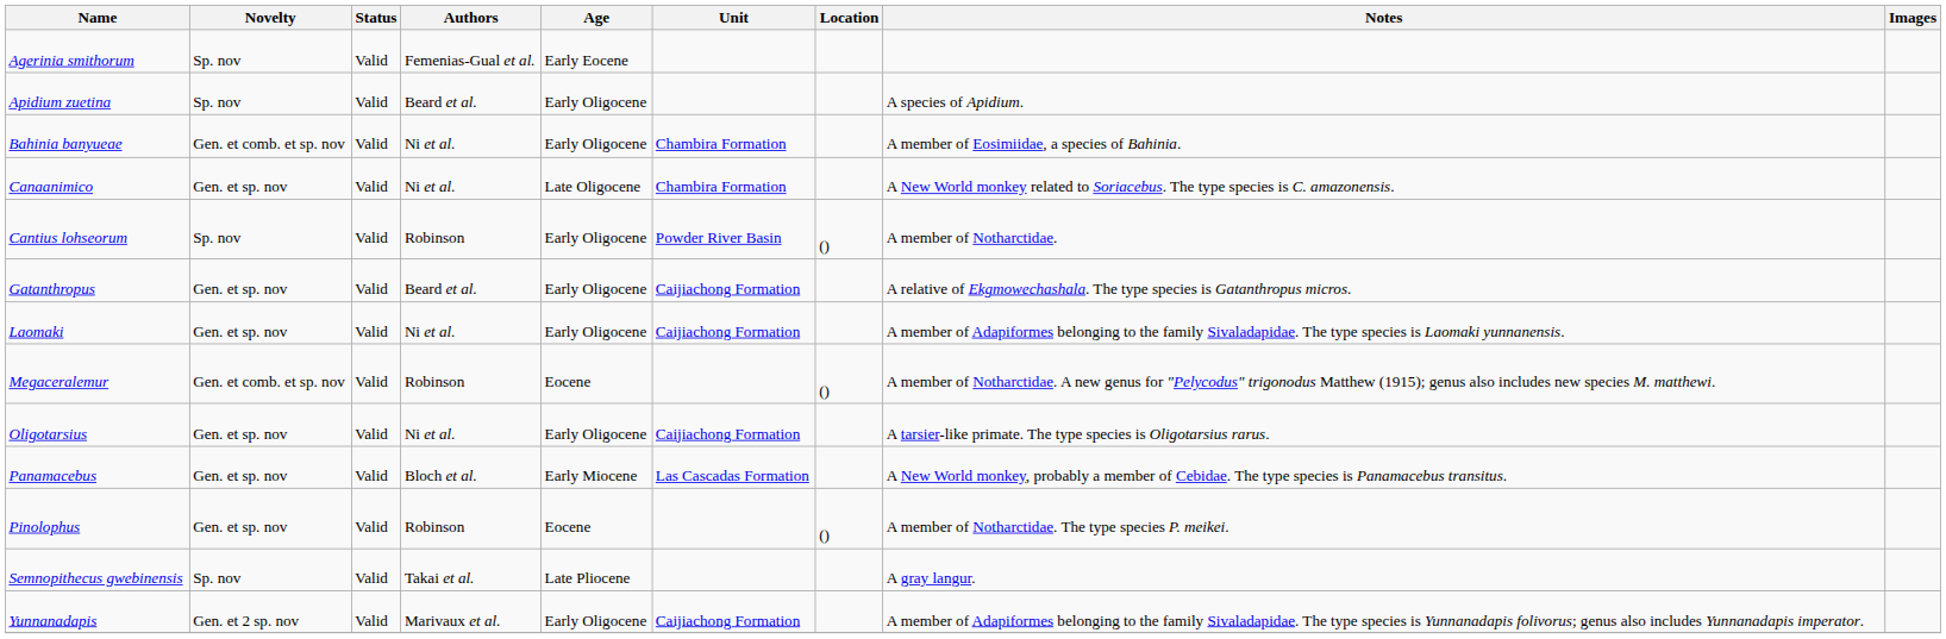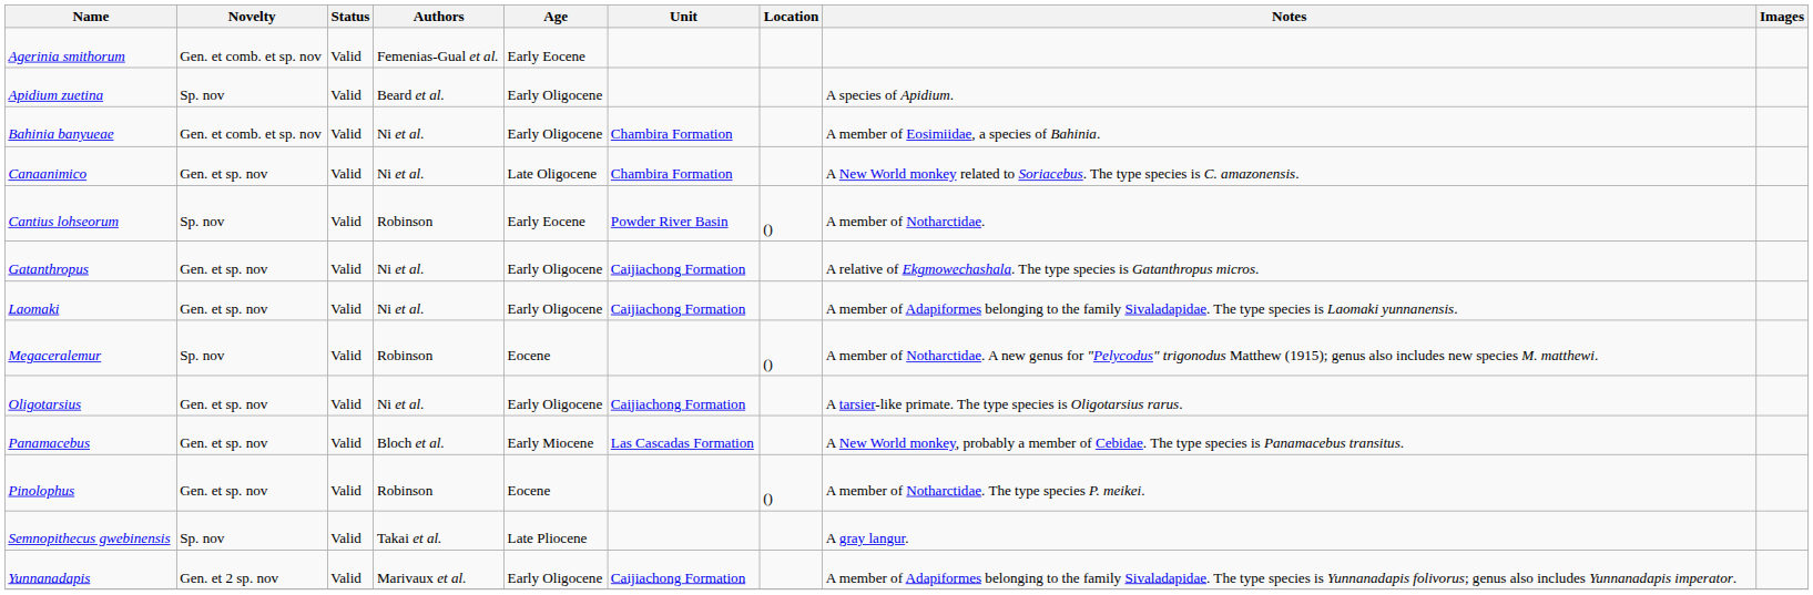 <table class="wikitable sortable" align="center" width="100%">
 <tr>
 <th>Name</th>
 <th>Novelty</th>
 <th>Status</th>
 <th>Authors</th>
 <th>Age</th>
 <th>Unit</th>
 <th>Location</th>
 <th>Notes</th>
 <th>Images</th>
 </tr>
 <tr>
 <td><br><em><a href='#'>Agerinia smithorum</a></em></td>
-<td><br>Sp. nov</td>
+<td><br>Gen. et comb. et sp. nov</td>
 <td><br>Valid</td>
 <td><br>Femenias-Gual <em>et al.</em></td>
 <td><br>Early Eocene</td>
 <td></td>
 <td><br></td>
 <td></td>
 <td></td>
 </tr>
 <tr>
 <td><br><em><a href='#'>Apidium zuetina</a></em></td>
 <td><br>Sp. nov</td>
 <td><br>Valid</td>
 <td><br>Beard <em>et al.</em></td>
 <td><br>Early Oligocene</td>
 <td></td>
 <td><br></td>
 <td><br>A species of <em>Apidium</em>.</td>
 <td></td>
 </tr>
 <tr>
 <td><br><em><a href='#'>Bahinia banyueae</a></em></td>
 <td><br>Gen. et comb. et sp. nov</td>
 <td><br>Valid</td>
 <td><br>Ni <em>et al.</em></td>
 <td><br>Early Oligocene</td>
 <td><br><a href='#'>Chambira Formation</a></td>
 <td><br></td>
 <td><br>A member of <a href='#'>Eosimiidae</a>, a species of <em>Bahinia</em>.</td>
 <td></td>
 </tr>
 <tr>
 <td><br><em><a href='#'>Canaanimico</a></em></td>
 <td><br>Gen. et sp. nov</td>
 <td><br>Valid</td>
 <td><br>Ni <em>et al.</em></td>
 <td><br>Late Oligocene</td>
 <td><br><a href='#'>Chambira Formation</a></td>
 <td><br></td>
 <td><br>A <a href='#'>New World monkey</a> related to <em><a href='#'>Soriacebus</a></em>. The type species is <em>C. amazonensis</em>.</td>
 <td></td>
 </tr>
 <tr>
 <td><br><em><a href='#'>Cantius lohseorum</a></em></td>
 <td><br>Sp. nov</td>
 <td><br>Valid</td>
 <td><br>Robinson</td>
-<td><br>Early Oligocene</td>
+<td><br>Early Eocene</td>
 <td><br><a href='#'>Powder River Basin</a></td>
 <td><br><br>()</td>
 <td><br>A member of <a href='#'>Notharctidae</a>.</td>
 <td></td>
 </tr>
 <tr>
 <td><br><em><a href='#'>Gatanthropus</a></em></td>
 <td><br>Gen. et sp. nov</td>
 <td><br>Valid</td>
-<td><br>Beard <em>et al.</em></td>
+<td><br>Ni <em>et al.</em></td>
 <td><br>Early Oligocene</td>
 <td><br><a href='#'>Caijiachong Formation</a></td>
 <td><br></td>
 <td><br>A relative of <em><a href='#'>Ekgmowechashala</a></em>. The type species is <em>Gatanthropus micros</em>.</td>
 <td></td>
 </tr>
 <tr>
 <td><br><em><a href='#'>Laomaki</a></em></td>
 <td><br>Gen. et sp. nov</td>
 <td><br>Valid</td>
 <td><br>Ni <em>et al.</em></td>
 <td><br>Early Oligocene</td>
 <td><br><a href='#'>Caijiachong Formation</a></td>
 <td><br></td>
 <td><br>A member of <a href='#'>Adapiformes</a> belonging to the family <a href='#'>Sivaladapidae</a>. The type species is <em>Laomaki yunnanensis</em>.</td>
 <td></td>
 </tr>
 <tr>
 <td><br><em><a href='#'>Megaceralemur</a></em></td>
-<td><br>Gen. et comb. et sp. nov</td>
+<td><br>Sp. nov</td>
 <td><br>Valid</td>
 <td><br>Robinson</td>
 <td><br>Eocene</td>
 <td></td>
 <td><br><br>()</td>
 <td><br>A member of <a href='#'>Notharctidae</a>. A new genus for <em>"<a href='#'>Pelycodus</a>" trigonodus</em> Matthew (1915); genus also includes new species <em>M. matthewi</em>.</td>
 <td></td>
 </tr>
 <tr>
 <td><br><em><a href='#'>Oligotarsius</a></em></td>
 <td><br>Gen. et sp. nov</td>
 <td><br>Valid</td>
 <td><br>Ni <em>et al.</em></td>
 <td><br>Early Oligocene</td>
 <td><br><a href='#'>Caijiachong Formation</a></td>
 <td><br></td>
 <td><br>A <a href='#'>tarsier</a>-like primate. The type species is <em>Oligotarsius rarus</em>.</td>
 <td></td>
 </tr>
 <tr>
 <td><br><em><a href='#'>Panamacebus</a></em></td>
 <td><br>Gen. et sp. nov</td>
 <td><br>Valid</td>
 <td><br>Bloch <em>et al.</em></td>
 <td><br>Early Miocene</td>
 <td><br><a href='#'>Las Cascadas Formation</a></td>
 <td><br></td>
 <td><br>A <a href='#'>New World monkey</a>, probably a member of <a href='#'>Cebidae</a>. The type species is <em>Panamacebus transitus</em>.</td>
 <td></td>
 </tr>
 <tr>
 <td><br><em><a href='#'>Pinolophus</a></em></td>
 <td><br>Gen. et sp. nov</td>
 <td><br>Valid</td>
 <td><br>Robinson</td>
 <td><br>Eocene</td>
 <td></td>
 <td><br><br>()</td>
 <td><br>A member of <a href='#'>Notharctidae</a>. The type species <em>P. meikei</em>.</td>
 <td></td>
 </tr>
 <tr>
 <td><br><em><a href='#'>Semnopithecus gwebinensis</a></em></td>
 <td><br>Sp. nov</td>
 <td><br>Valid</td>
 <td><br>Takai <em>et al.</em></td>
 <td><br>Late Pliocene</td>
 <td></td>
 <td><br></td>
 <td><br>A <a href='#'>gray langur</a>.</td>
 <td></td>
 </tr>
 <tr>
 <td><br><em><a href='#'>Yunnanadapis</a></em></td>
 <td><br>Gen. et 2 sp. nov</td>
 <td><br>Valid</td>
 <td><br>Marivaux <em>et al.</em></td>
 <td><br>Early Oligocene</td>
 <td><br><a href='#'>Caijiachong Formation</a></td>
 <td><br></td>
 <td><br>A member of <a href='#'>Adapiformes</a> belonging to the family <a href='#'>Sivaladapidae</a>. The type species is <em>Yunnanadapis folivorus</em>; genus also includes <em>Yunnanadapis imperator</em>.</td>
 <td></td>
 </tr>
 <tr>
 </tr>
 </table>
